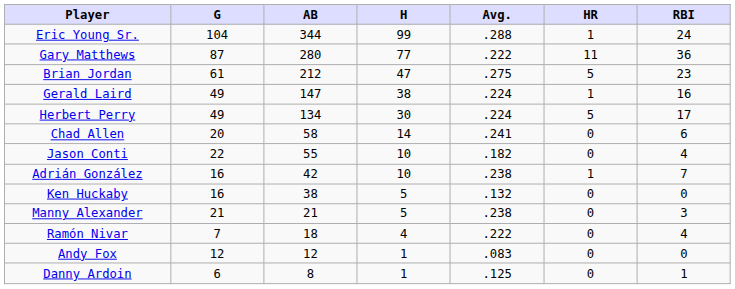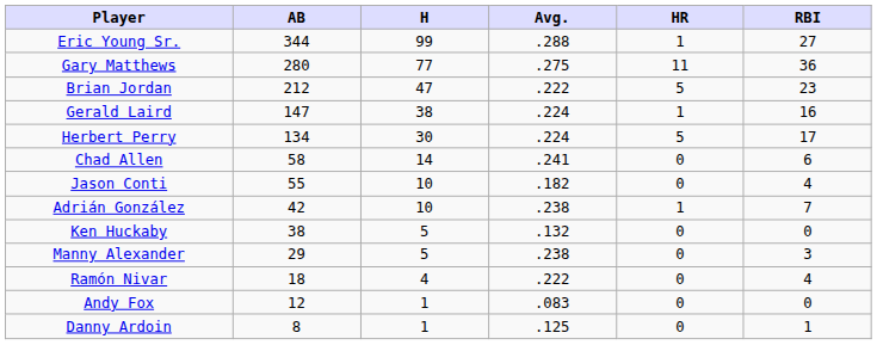 <table class="wikitable sortable">
 <tr>
 <th style="background:#ddf; width:16%;">Player</th>
-<th style="background:#ddf; width:9%;">G</th>
 <th style="background:#ddf; width:9%;">AB</th>
 <th style="background:#ddf; width:9%;">H</th>
 <th style="background:#ddf; width:9%;">Avg.</th>
 <th style="background:#ddf; width:9%;">HR</th>
 <th style="background:#ddf; width:9%;">RBI</th>
 </tr>
 <tr align=center>
 <td><a href='#'>Eric Young Sr.</a></td>
-<td>104</td>
 <td>344</td>
 <td>99</td>
 <td>.288</td>
 <td>1</td>
-<td>24</td>
+<td>27</td>
 </tr>
 <tr align=center>
 <td><a href='#'>Gary Matthews</a></td>
-<td>87</td>
 <td>280</td>
 <td>77</td>
-<td>.222</td>
+<td>.275</td>
 <td>11</td>
 <td>36</td>
 </tr>
 <tr align=center>
 <td><a href='#'>Brian Jordan</a></td>
-<td>61</td>
 <td>212</td>
 <td>47</td>
-<td>.275</td>
+<td>.222</td>
 <td>5</td>
 <td>23</td>
 </tr>
 <tr align=center>
 <td><a href='#'>Gerald Laird</a></td>
-<td>49</td>
 <td>147</td>
 <td>38</td>
 <td>.224</td>
 <td>1</td>
 <td>16</td>
 </tr>
 <tr align=center>
 <td><a href='#'>Herbert Perry</a></td>
-<td>49</td>
 <td>134</td>
 <td>30</td>
 <td>.224</td>
 <td>5</td>
 <td>17</td>
 </tr>
 <tr align=center>
 <td><a href='#'>Chad Allen</a></td>
-<td>20</td>
 <td>58</td>
 <td>14</td>
 <td>.241</td>
 <td>0</td>
 <td>6</td>
 </tr>
 <tr align=center>
 <td><a href='#'>Jason Conti</a></td>
-<td>22</td>
 <td>55</td>
 <td>10</td>
 <td>.182</td>
 <td>0</td>
 <td>4</td>
 </tr>
 <tr align=center>
 <td><a href='#'>Adrián González</a></td>
-<td>16</td>
 <td>42</td>
 <td>10</td>
 <td>.238</td>
 <td>1</td>
 <td>7</td>
 </tr>
 <tr align=center>
 <td><a href='#'>Ken Huckaby</a></td>
-<td>16</td>
 <td>38</td>
 <td>5</td>
 <td>.132</td>
 <td>0</td>
 <td>0</td>
 </tr>
 <tr align=center>
 <td><a href='#'>Manny Alexander</a></td>
-<td>21</td>
-<td>21</td>
+<td>29</td>
 <td>5</td>
 <td>.238</td>
 <td>0</td>
 <td>3</td>
 </tr>
 <tr align=center>
 <td><a href='#'>Ramón Nivar</a></td>
-<td>7</td>
 <td>18</td>
 <td>4</td>
 <td>.222</td>
 <td>0</td>
 <td>4</td>
 </tr>
 <tr align=center>
 <td><a href='#'>Andy Fox</a></td>
 <td>12</td>
-<td>12</td>
 <td>1</td>
 <td>.083</td>
 <td>0</td>
 <td>0</td>
 </tr>
 <tr align=center>
 <td><a href='#'>Danny Ardoin</a></td>
-<td>6</td>
 <td>8</td>
 <td>1</td>
 <td>.125</td>
 <td>0</td>
 <td>1</td>
 </tr>
 </table>
